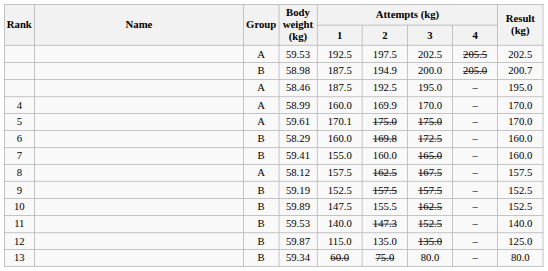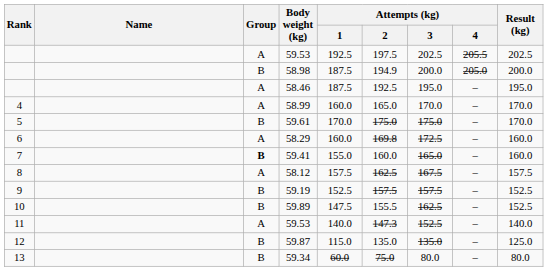 <table class="wikitable" style="text-align:center;">
 <tr>
 <th rowspan=2>Rank</th>
 <th rowspan=2 width=305>Name</th>
 <th rowspan=2 width=20>Group</th>
 <th rowspan=2 width=50>Body weight (kg)</th>
 <th colspan=4>Attempts (kg)</th>
 <th rowspan=2 width=60>Result (kg)</th>
 </tr>
 <tr>
 <th width=60>1</th>
 <th width=60>2</th>
 <th width=60>3</th>
 <th width=60>4</th>
 </tr>
 <tr>
 <td></td>
 <td align="left"></td>
 <td>A</td>
 <td>59.53</td>
 <td>192.5</td>
 <td>197.5</td>
 <td>202.5 </td>
 <td><s>205.5</s></td>
 <td>202.5</td>
 </tr>
 <tr>
 <td></td>
 <td align="left"></td>
 <td>B</td>
 <td>58.98</td>
 <td>187.5</td>
 <td>194.9</td>
 <td>200.0 </td>
 <td><s>205.0</s></td>
-<td>200.7</td>
+<td>200.0</td>
 </tr>
 <tr>
 <td></td>
 <td align="left"></td>
 <td>A</td>
 <td>58.46</td>
 <td>187.5</td>
 <td>192.5</td>
 <td>195.0</td>
 <td>–</td>
 <td>195.0</td>
 </tr>
 <tr>
 <td>4</td>
 <td align="left"></td>
 <td>A</td>
 <td>58.99</td>
 <td>160.0</td>
-<td>169.9</td>
+<td>165.0</td>
 <td>170.0</td>
 <td>–</td>
 <td>170.0</td>
 </tr>
 <tr>
 <td>5</td>
 <td align="left"></td>
-<td>A</td>
+<td>B</td>
 <td>59.61</td>
-<td>170.1</td>
+<td>170.0</td>
 <td><s>175.0</s></td>
 <td><s>175.0</s></td>
 <td>–</td>
 <td>170.0</td>
 </tr>
 <tr>
 <td>6</td>
 <td align="left"></td>
-<td>B</td>
+<td>A</td>
 <td>58.29</td>
 <td>160.0</td>
 <td><s>169.8</s></td>
 <td><s>172.5</s></td>
 <td>–</td>
 <td>160.0</td>
 </tr>
 <tr>
 <td>7</td>
 <td align="left"></td>
-<td>B</td>
+<td><strong>B</strong></td>
 <td>59.41</td>
 <td>155.0</td>
 <td>160.0</td>
 <td><s>165.0</s></td>
 <td>–</td>
 <td>160.0</td>
 </tr>
 <tr>
 <td>8</td>
 <td align="left"></td>
 <td>A</td>
 <td>58.12</td>
 <td>157.5</td>
 <td><s>162.5</s></td>
 <td><s>167.5</s></td>
 <td>–</td>
 <td>157.5</td>
 </tr>
 <tr>
 <td>9</td>
 <td align="left"></td>
 <td>B</td>
 <td>59.19</td>
 <td>152.5</td>
 <td><s>157.5</s></td>
 <td><s>157.5</s></td>
 <td>–</td>
 <td>152.5</td>
 </tr>
 <tr>
 <td>10</td>
 <td align="left"></td>
 <td>B</td>
 <td>59.89</td>
 <td>147.5</td>
 <td>155.5</td>
 <td><s>162.5</s></td>
 <td>–</td>
 <td>152.5</td>
 </tr>
 <tr>
 <td>11</td>
 <td align="left"></td>
-<td>B</td>
+<td>A</td>
 <td>59.53</td>
 <td>140.0</td>
 <td><s>147.3</s></td>
 <td><s>152.5</s></td>
 <td>–</td>
 <td>140.0</td>
 </tr>
 <tr>
 <td>12</td>
 <td align="left"></td>
 <td>B</td>
 <td>59.87</td>
 <td>115.0</td>
 <td>135.0</td>
 <td><s>135.0</s></td>
 <td>–</td>
 <td>125.0</td>
 </tr>
 <tr>
 <td>13</td>
 <td align="left"></td>
 <td>B</td>
 <td>59.34</td>
 <td><s>60.0</s></td>
 <td><s>75.0</s></td>
 <td>80.0</td>
 <td>–</td>
 <td>80.0</td>
 </tr>
 </table>
